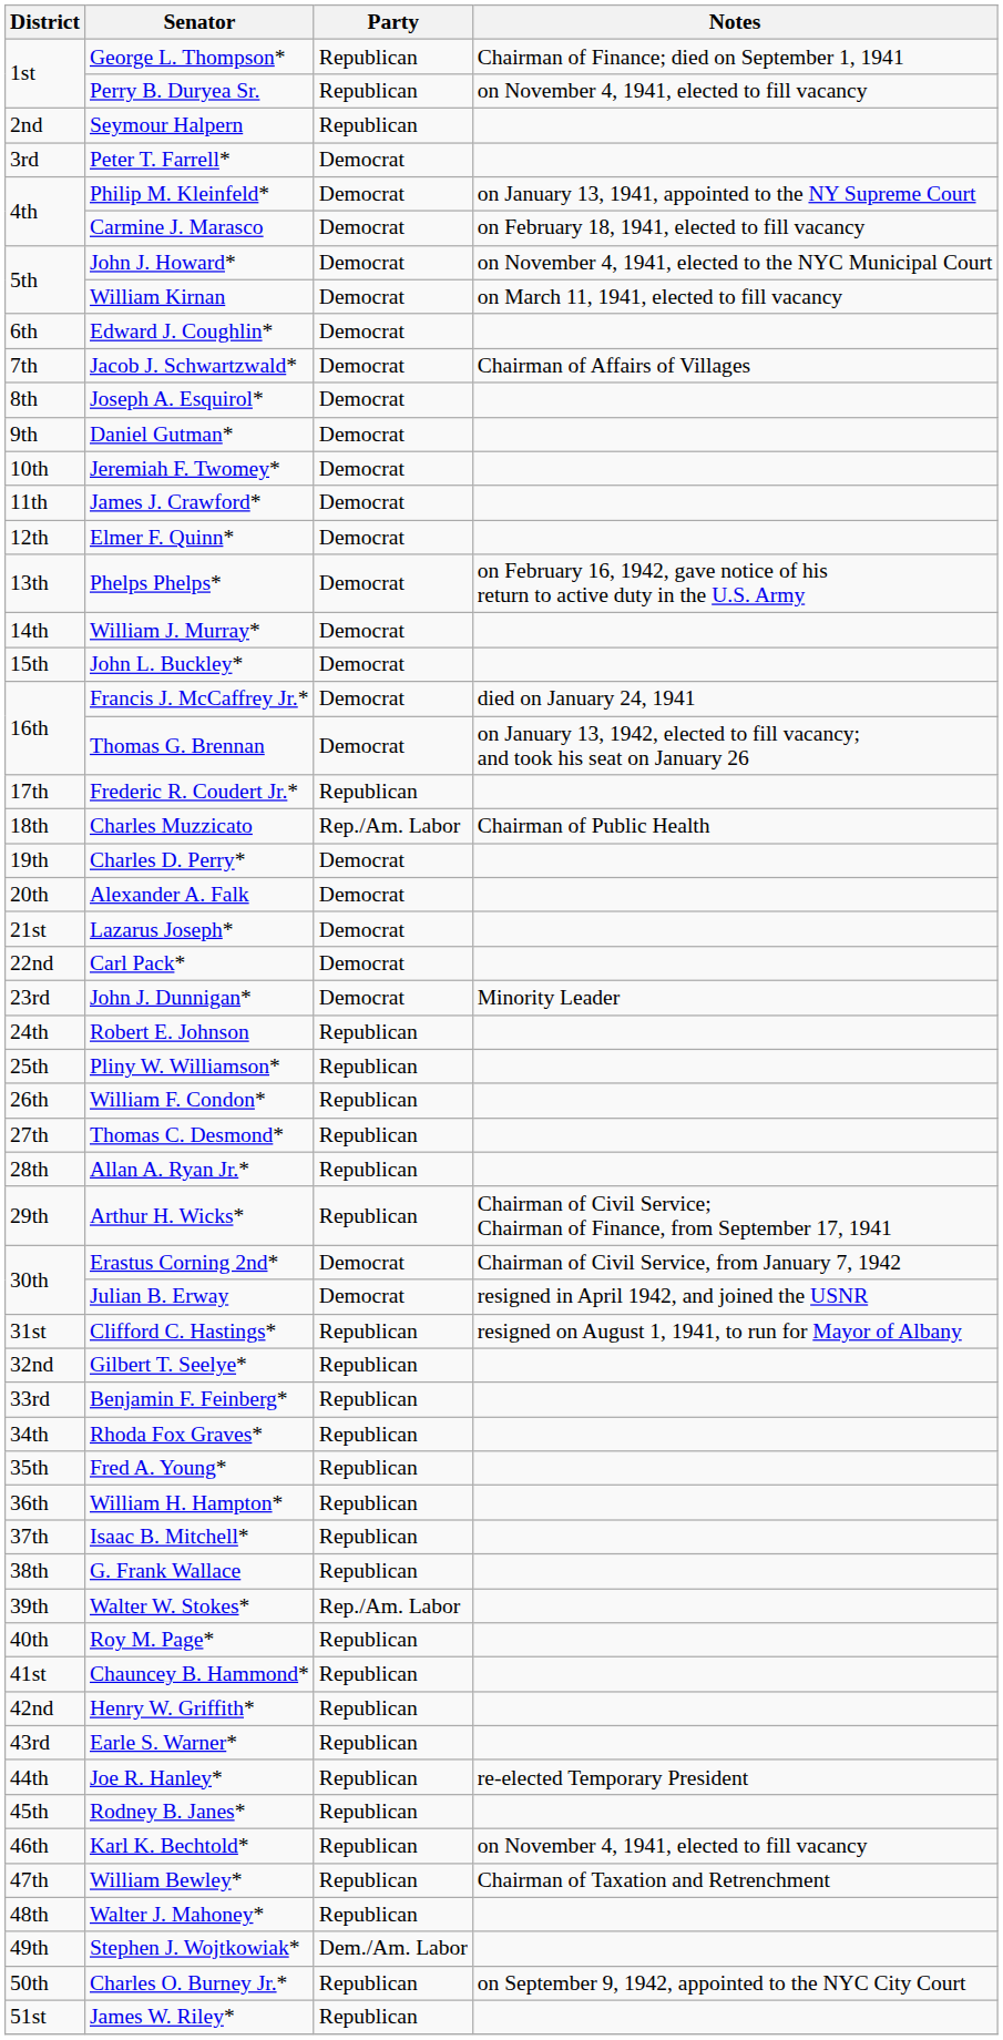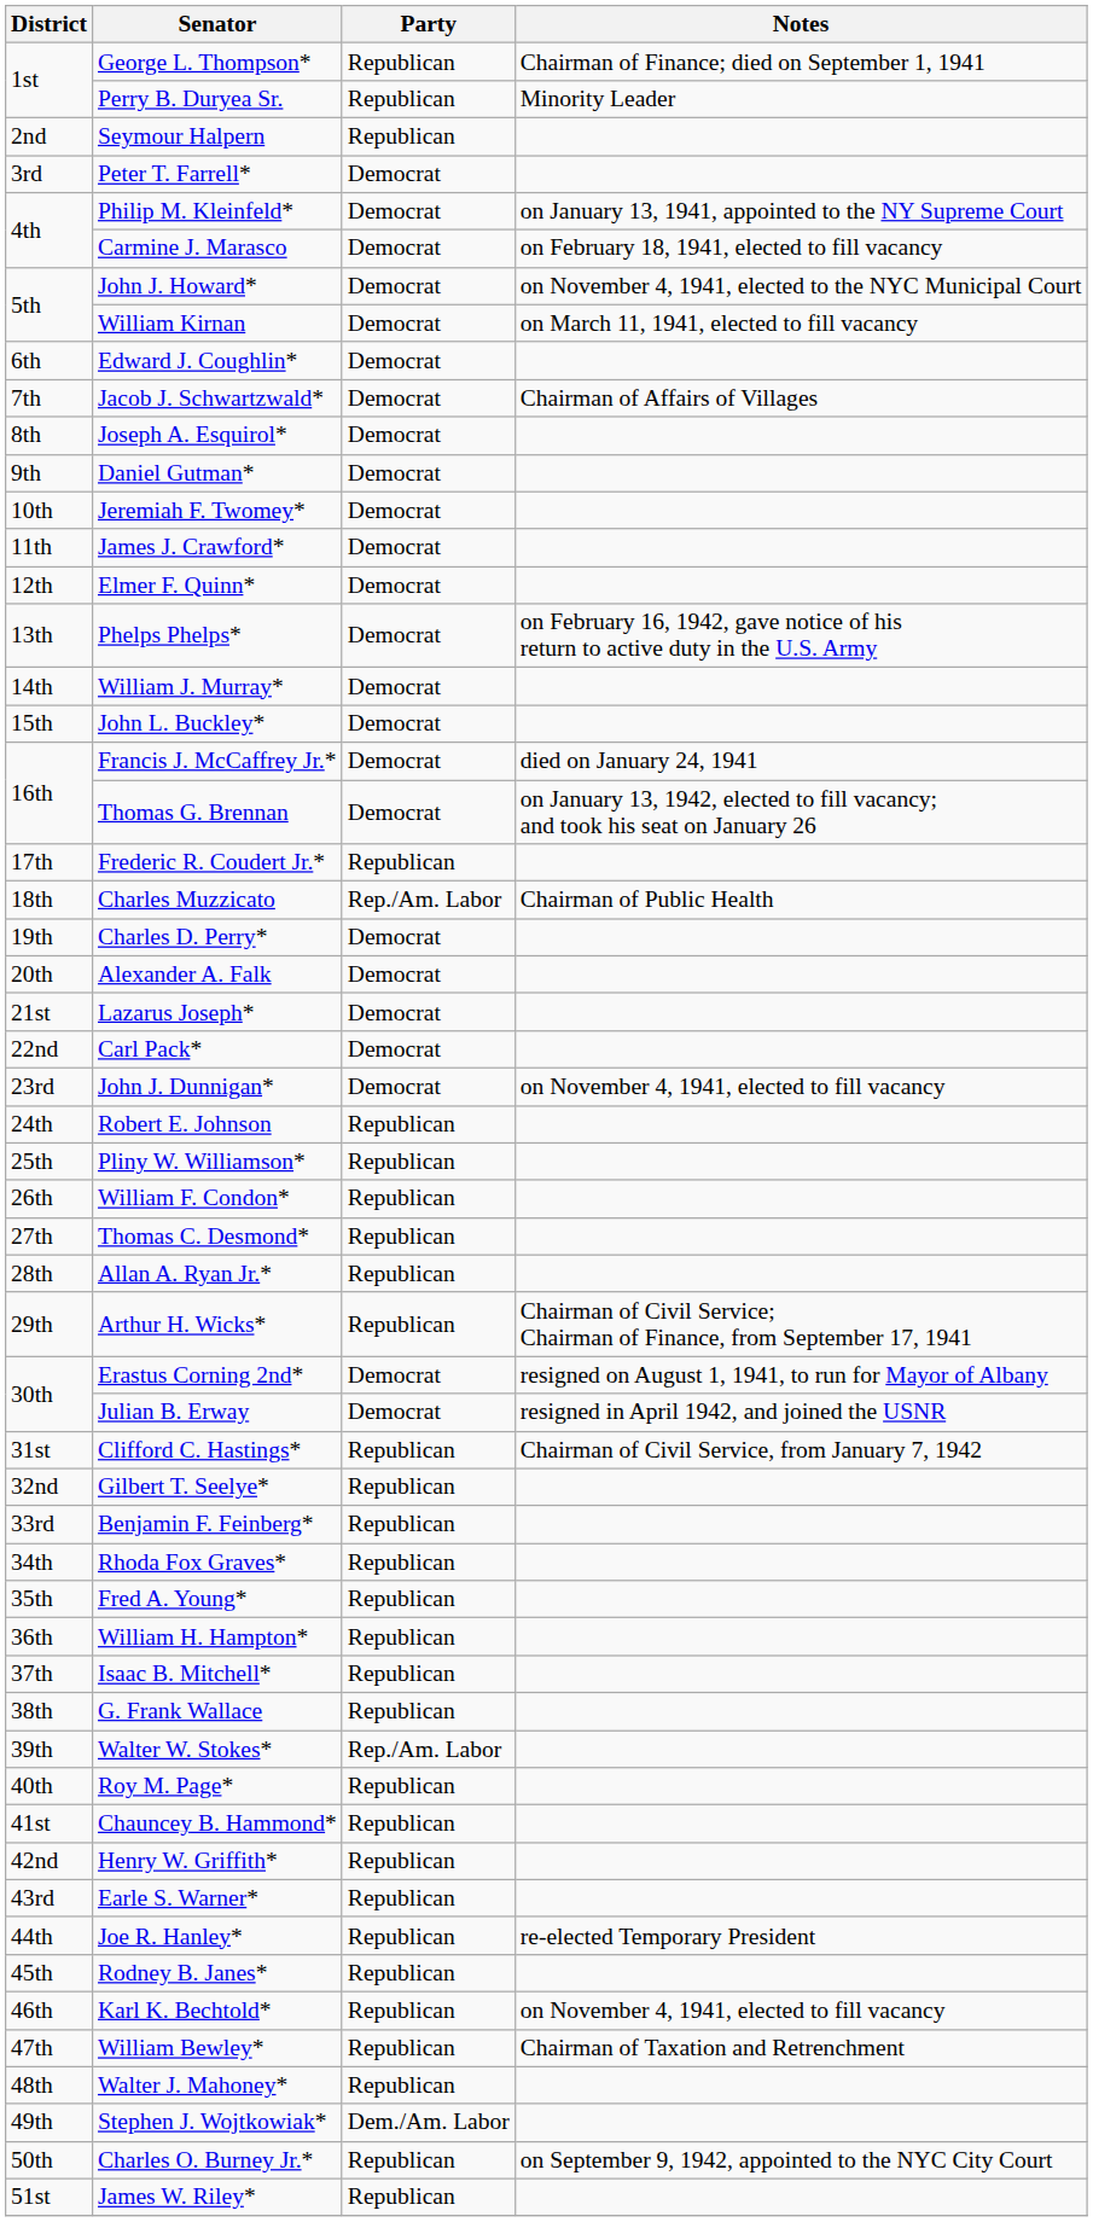 <table class=wikitable>
 <tr>
 <th>District</th>
 <th>Senator</th>
 <th>Party</th>
 <th>Notes</th>
 </tr>
 <tr>
 <td rowspan="2">1st</td>
 <td><a href='#'>George L. Thompson</a>*</td>
 <td>Republican</td>
 <td>Chairman of Finance; died on September 1, 1941</td>
 </tr>
 <tr>
 <td><a href='#'>Perry B. Duryea Sr.</a></td>
 <td>Republican</td>
-<td>on November 4, 1941, elected to fill vacancy</td>
+<td>Minority Leader</td>
 </tr>
 <tr>
 <td>2nd</td>
 <td><a href='#'>Seymour Halpern</a></td>
 <td>Republican</td>
 <td></td>
 </tr>
 <tr>
 <td>3rd</td>
 <td><a href='#'>Peter T. Farrell</a>*</td>
 <td>Democrat</td>
 <td></td>
 </tr>
 <tr>
 <td rowspan="2">4th</td>
 <td><a href='#'>Philip M. Kleinfeld</a>*</td>
 <td>Democrat</td>
 <td>on January 13, 1941, appointed to the <a href='#'>NY Supreme Court</a></td>
 </tr>
 <tr>
 <td><a href='#'>Carmine J. Marasco</a></td>
 <td>Democrat</td>
 <td>on February 18, 1941, elected to fill vacancy</td>
 </tr>
 <tr>
 <td rowspan="2">5th</td>
 <td><a href='#'>John J. Howard</a>*</td>
 <td>Democrat</td>
 <td>on November 4, 1941, elected to the NYC Municipal Court</td>
 </tr>
 <tr>
 <td><a href='#'>William Kirnan</a></td>
 <td>Democrat</td>
 <td>on March 11, 1941, elected to fill vacancy</td>
 </tr>
 <tr>
 <td>6th</td>
 <td><a href='#'>Edward J. Coughlin</a>*</td>
 <td>Democrat</td>
 <td></td>
 </tr>
 <tr>
 <td>7th</td>
 <td><a href='#'>Jacob J. Schwartzwald</a>*</td>
 <td>Democrat</td>
 <td>Chairman of Affairs of Villages</td>
 </tr>
 <tr>
 <td>8th</td>
 <td><a href='#'>Joseph A. Esquirol</a>*</td>
 <td>Democrat</td>
 <td></td>
 </tr>
 <tr>
 <td>9th</td>
 <td><a href='#'>Daniel Gutman</a>*</td>
 <td>Democrat</td>
 <td></td>
 </tr>
 <tr>
 <td>10th</td>
 <td><a href='#'>Jeremiah F. Twomey</a>*</td>
 <td>Democrat</td>
 <td></td>
 </tr>
 <tr>
 <td>11th</td>
 <td><a href='#'>James J. Crawford</a>*</td>
 <td>Democrat</td>
 <td></td>
 </tr>
 <tr>
 <td>12th</td>
 <td><a href='#'>Elmer F. Quinn</a>*</td>
 <td>Democrat</td>
 <td></td>
 </tr>
 <tr>
 <td>13th</td>
 <td><a href='#'>Phelps Phelps</a>*</td>
 <td>Democrat</td>
 <td>on February 16, 1942, gave notice of his <br>return to active duty in the <a href='#'>U.S. Army</a></td>
 </tr>
 <tr>
 <td>14th</td>
 <td><a href='#'>William J. Murray</a>*</td>
 <td>Democrat</td>
 <td></td>
 </tr>
 <tr>
 <td>15th</td>
 <td><a href='#'>John L. Buckley</a>*</td>
 <td>Democrat</td>
 <td></td>
 </tr>
 <tr>
 <td rowspan="2">16th</td>
 <td><a href='#'>Francis J. McCaffrey Jr.</a>*</td>
 <td>Democrat</td>
 <td>died on January 24, 1941</td>
 </tr>
 <tr>
 <td><a href='#'>Thomas G. Brennan</a></td>
 <td>Democrat</td>
 <td>on January 13, 1942, elected to fill vacancy; <br>and took his seat on January 26</td>
 </tr>
 <tr>
 <td>17th</td>
 <td><a href='#'>Frederic R. Coudert Jr.</a>*</td>
 <td>Republican</td>
 <td></td>
 </tr>
 <tr>
 <td>18th</td>
 <td><a href='#'>Charles Muzzicato</a></td>
 <td>Rep./Am. Labor</td>
 <td>Chairman of Public Health</td>
 </tr>
 <tr>
 <td>19th</td>
 <td><a href='#'>Charles D. Perry</a>*</td>
 <td>Democrat</td>
 <td></td>
 </tr>
 <tr>
 <td>20th</td>
 <td><a href='#'>Alexander A. Falk</a></td>
 <td>Democrat</td>
 <td></td>
 </tr>
 <tr>
 <td>21st</td>
 <td><a href='#'>Lazarus Joseph</a>*</td>
 <td>Democrat</td>
 <td></td>
 </tr>
 <tr>
 <td>22nd</td>
 <td><a href='#'>Carl Pack</a>*</td>
 <td>Democrat</td>
 <td></td>
 </tr>
 <tr>
 <td>23rd</td>
 <td><a href='#'>John J. Dunnigan</a>*</td>
 <td>Democrat</td>
-<td>Minority Leader</td>
+<td>on November 4, 1941, elected to fill vacancy</td>
 </tr>
 <tr>
 <td>24th</td>
 <td><a href='#'>Robert E. Johnson</a></td>
 <td>Republican</td>
 <td></td>
 </tr>
 <tr>
 <td>25th</td>
 <td><a href='#'>Pliny W. Williamson</a>*</td>
 <td>Republican</td>
 <td></td>
 </tr>
 <tr>
 <td>26th</td>
 <td><a href='#'>William F. Condon</a>*</td>
 <td>Republican</td>
 <td></td>
 </tr>
 <tr>
 <td>27th</td>
 <td><a href='#'>Thomas C. Desmond</a>*</td>
 <td>Republican</td>
 <td></td>
 </tr>
 <tr>
 <td>28th</td>
 <td><a href='#'>Allan A. Ryan Jr.</a>*</td>
 <td>Republican</td>
 <td></td>
 </tr>
 <tr>
 <td>29th</td>
 <td><a href='#'>Arthur H. Wicks</a>*</td>
 <td>Republican</td>
 <td>Chairman of Civil Service; <br>Chairman of Finance, from September 17, 1941</td>
 </tr>
 <tr>
 <td rowspan="2">30th</td>
 <td><a href='#'>Erastus Corning 2nd</a>*</td>
 <td>Democrat</td>
-<td>Chairman of Civil Service, from January 7, 1942</td>
+<td>resigned on August 1, 1941, to run for <a href='#'>Mayor of Albany</a></td>
 </tr>
 <tr>
 <td><a href='#'>Julian B. Erway</a></td>
 <td>Democrat</td>
 <td>resigned in April 1942, and joined the <a href='#'>USNR</a></td>
 </tr>
 <tr>
 <td>31st</td>
 <td><a href='#'>Clifford C. Hastings</a>*</td>
 <td>Republican</td>
-<td>resigned on August 1, 1941, to run for <a href='#'>Mayor of Albany</a></td>
+<td>Chairman of Civil Service, from January 7, 1942</td>
 </tr>
 <tr>
 <td>32nd</td>
 <td><a href='#'>Gilbert T. Seelye</a>*</td>
 <td>Republican</td>
 <td></td>
 </tr>
 <tr>
 <td>33rd</td>
 <td><a href='#'>Benjamin F. Feinberg</a>*</td>
 <td>Republican</td>
 <td></td>
 </tr>
 <tr>
 <td>34th</td>
 <td><a href='#'>Rhoda Fox Graves</a>*</td>
 <td>Republican</td>
 <td></td>
 </tr>
 <tr>
 <td>35th</td>
 <td><a href='#'>Fred A. Young</a>*</td>
 <td>Republican</td>
 <td></td>
 </tr>
 <tr>
 <td>36th</td>
 <td><a href='#'>William H. Hampton</a>*</td>
 <td>Republican</td>
 <td></td>
 </tr>
 <tr>
 <td>37th</td>
 <td><a href='#'>Isaac B. Mitchell</a>*</td>
 <td>Republican</td>
 <td></td>
 </tr>
 <tr>
 <td>38th</td>
 <td><a href='#'>G. Frank Wallace</a></td>
 <td>Republican</td>
 <td></td>
 </tr>
 <tr>
 <td>39th</td>
 <td><a href='#'>Walter W. Stokes</a>*</td>
 <td>Rep./Am. Labor</td>
 <td></td>
 </tr>
 <tr>
 <td>40th</td>
 <td><a href='#'>Roy M. Page</a>*</td>
 <td>Republican</td>
 <td></td>
 </tr>
 <tr>
 <td>41st</td>
 <td><a href='#'>Chauncey B. Hammond</a>*</td>
 <td>Republican</td>
 <td></td>
 </tr>
 <tr>
 <td>42nd</td>
 <td><a href='#'>Henry W. Griffith</a>*</td>
 <td>Republican</td>
 <td></td>
 </tr>
 <tr>
 <td>43rd</td>
 <td><a href='#'>Earle S. Warner</a>*</td>
 <td>Republican</td>
 <td></td>
 </tr>
 <tr>
 <td>44th</td>
 <td><a href='#'>Joe R. Hanley</a>*</td>
 <td>Republican</td>
 <td>re-elected Temporary President</td>
 </tr>
 <tr>
 <td>45th</td>
 <td><a href='#'>Rodney B. Janes</a>*</td>
 <td>Republican</td>
 <td></td>
 </tr>
 <tr>
 <td>46th</td>
 <td><a href='#'>Karl K. Bechtold</a>*</td>
 <td>Republican</td>
 <td>on November 4, 1941, elected to fill vacancy</td>
 </tr>
 <tr>
 <td>47th</td>
 <td><a href='#'>William Bewley</a>*</td>
 <td>Republican</td>
 <td>Chairman of Taxation and Retrenchment</td>
 </tr>
 <tr>
 <td>48th</td>
 <td><a href='#'>Walter J. Mahoney</a>*</td>
 <td>Republican</td>
 <td></td>
 </tr>
 <tr>
 <td>49th</td>
 <td><a href='#'>Stephen J. Wojtkowiak</a>*</td>
 <td>Dem./Am. Labor</td>
 <td></td>
 </tr>
 <tr>
 <td>50th</td>
 <td><a href='#'>Charles O. Burney Jr.</a>*</td>
 <td>Republican</td>
 <td>on September 9, 1942, appointed to the NYC City Court</td>
 </tr>
 <tr>
 <td>51st</td>
 <td><a href='#'>James W. Riley</a>*</td>
 <td>Republican</td>
 <td></td>
 </tr>
 <tr>
 </tr>
 </table>
